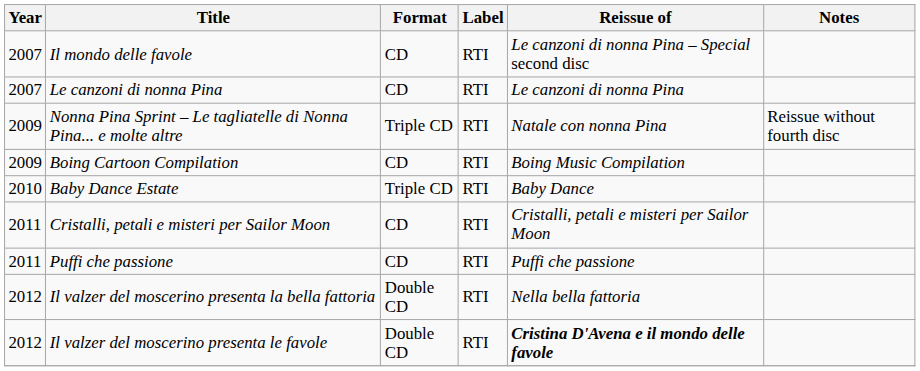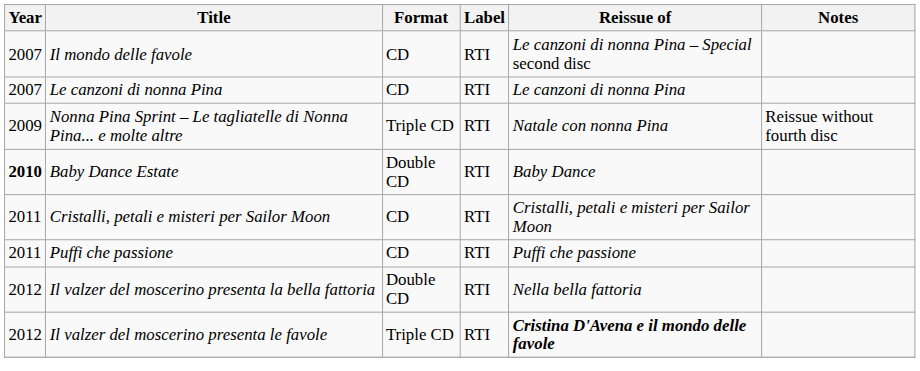 <table class=wikitable>
 <tr>
 <th>Year</th>
 <th>Title</th>
 <th>Format</th>
 <th>Label</th>
 <th>Reissue of</th>
 <th>Notes</th>
 </tr>
 <tr>
 <td>2007</td>
 <td><em>Il mondo delle favole</em></td>
 <td>CD</td>
 <td>RTI</td>
 <td><em>Le canzoni di nonna Pina – Special</em> second disc</td>
 <td></td>
 </tr>
 <tr>
 <td>2007</td>
 <td><em>Le canzoni di nonna Pina</em></td>
 <td>CD</td>
 <td>RTI</td>
 <td><em>Le canzoni di nonna Pina</em></td>
 <td></td>
 </tr>
 <tr>
 <td>2009</td>
 <td><em>Nonna Pina Sprint – Le tagliatelle di Nonna Pina... e molte altre</em></td>
 <td>Triple CD</td>
 <td>RTI</td>
 <td><em>Natale con nonna Pina</em></td>
 <td>Reissue without fourth disc</td>
 </tr>
 <tr>
-<td>2009</td>
-<td><em>Boing Cartoon Compilation</em></td>
-<td>CD</td>
-<td>RTI</td>
-<td><em>Boing Music Compilation</em></td>
-<td></td>
-</tr>
-<tr>
-<td>2010</td>
+<td><strong>2010</strong></td>
 <td><em>Baby Dance Estate</em></td>
-<td>Triple CD</td>
+<td>Double CD</td>
 <td>RTI</td>
 <td><em>Baby Dance</em></td>
 <td></td>
 </tr>
 <tr>
 <td>2011</td>
 <td><em>Cristalli, petali e misteri per Sailor Moon</em></td>
 <td>CD</td>
 <td>RTI</td>
 <td><em>Cristalli, petali e misteri per Sailor Moon</em></td>
 <td></td>
 </tr>
 <tr>
 <td>2011</td>
 <td><em>Puffi che passione</em></td>
 <td>CD</td>
 <td>RTI</td>
 <td><em>Puffi che passione</em></td>
 <td></td>
 </tr>
 <tr>
 <td>2012</td>
 <td><em>Il valzer del moscerino presenta la bella fattoria</em></td>
 <td>Double CD</td>
 <td>RTI</td>
 <td><em>Nella bella fattoria</em></td>
 <td></td>
 </tr>
 <tr>
 <td>2012</td>
 <td><em>Il valzer del moscerino presenta le favole</em></td>
-<td>Double CD</td>
+<td>Triple CD</td>
 <td>RTI</td>
 <td><strong><em>Cristina D'Avena e il mondo delle favole</em></strong></td>
 <td></td>
 </tr>
 <tr>
 </tr>
 </table>
